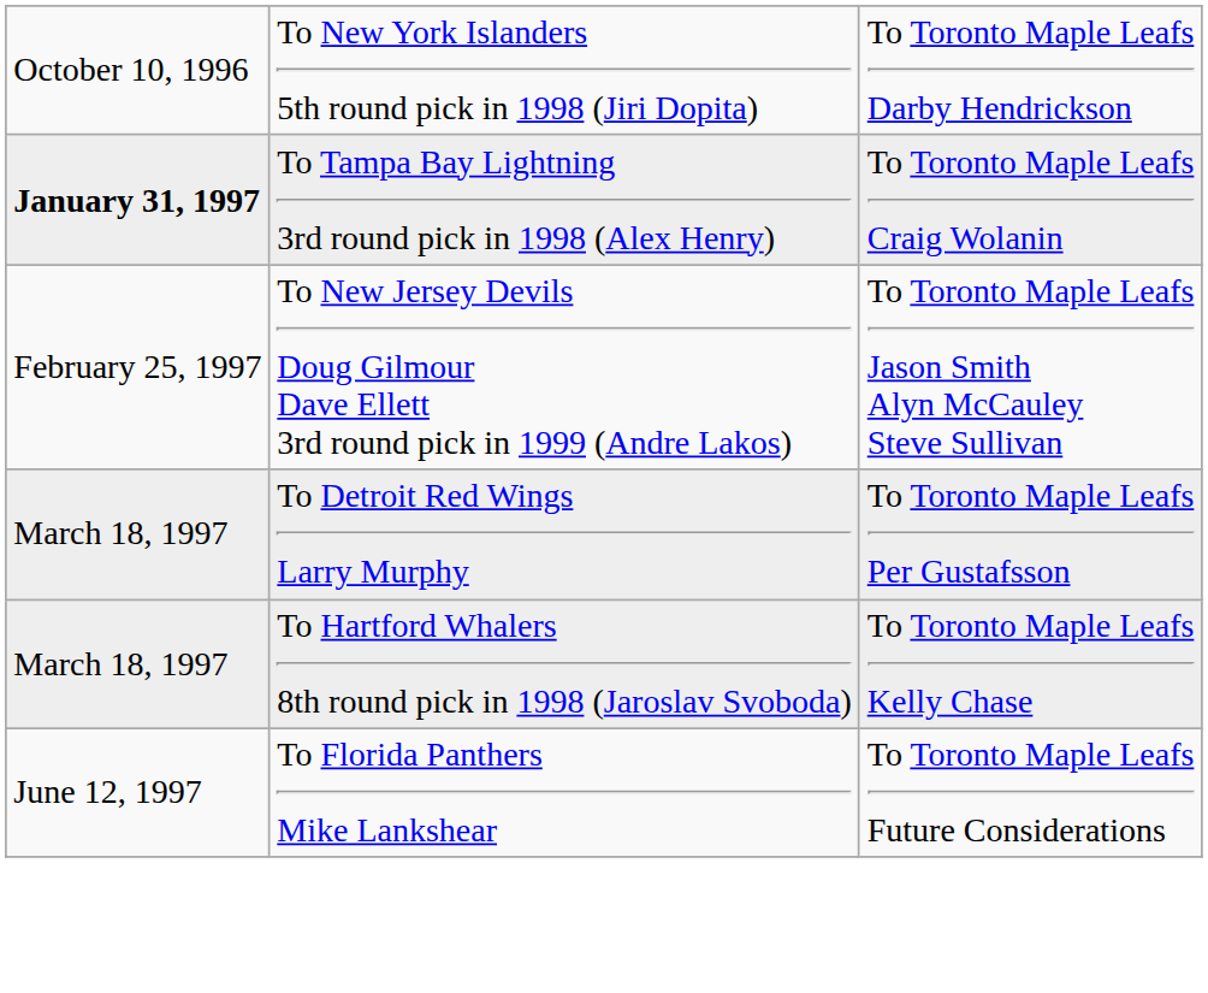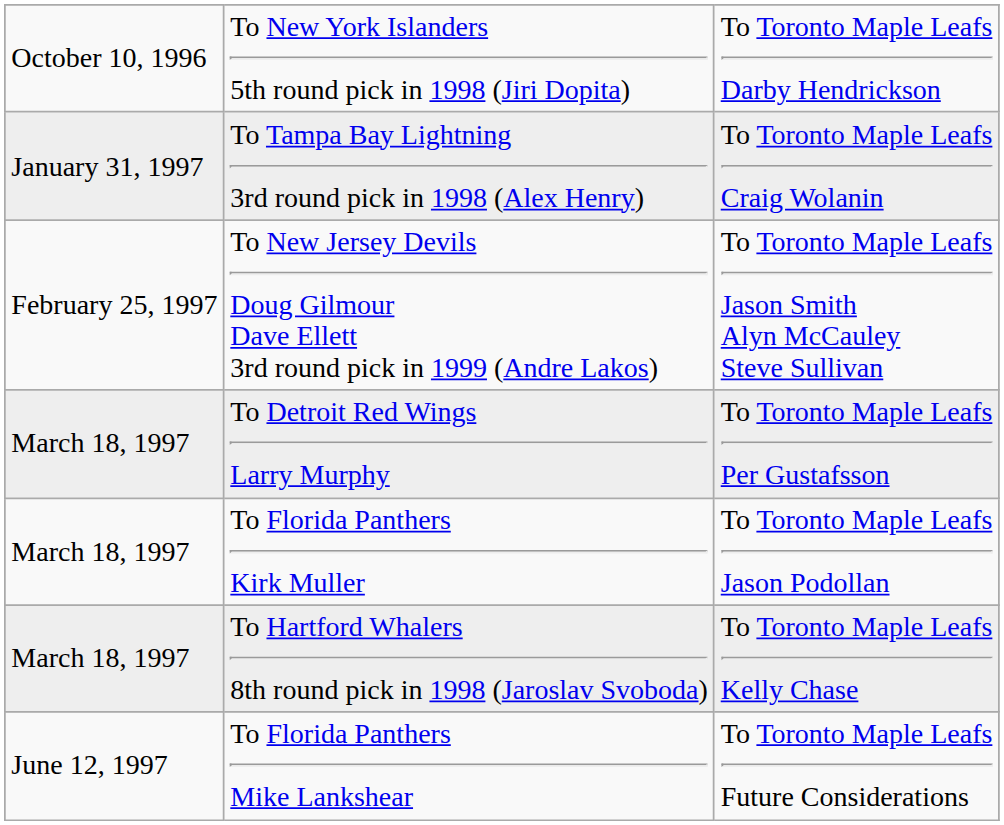 <table class="wikitable">
 <tr>
 <td>October 10, 1996</td>
 <td valign="top">To <a href='#'>New York Islanders</a><hr>5th round pick in <a href='#'>1998</a> (<a href='#'>Jiri Dopita</a>)</td>
 <td valign="top">To <a href='#'>Toronto Maple Leafs</a><hr><a href='#'>Darby Hendrickson</a></td>
 </tr>
 <tr bgcolor="#eeeeee">
-<td><strong>January 31, 1997</strong></td>
+<td>January 31, 1997</td>
 <td valign="top">To <a href='#'>Tampa Bay Lightning</a><hr>3rd round pick in <a href='#'>1998</a> (<a href='#'>Alex Henry</a>)</td>
 <td valign="top">To <a href='#'>Toronto Maple Leafs</a><hr><a href='#'>Craig Wolanin</a></td>
 </tr>
 <tr>
 <td>February 25, 1997</td>
 <td valign="top">To <a href='#'>New Jersey Devils</a><hr><a href='#'>Doug Gilmour</a> <br> <a href='#'>Dave Ellett</a> <br> 3rd round pick in <a href='#'>1999</a> (<a href='#'>Andre Lakos</a>)</td>
 <td valign="top">To <a href='#'>Toronto Maple Leafs</a><hr><a href='#'>Jason Smith</a> <br> <a href='#'>Alyn McCauley</a> <br> <a href='#'>Steve Sullivan</a></td>
 </tr>
 <tr bgcolor="#eeeeee">
 <td>March 18, 1997</td>
 <td valign="top">To <a href='#'>Detroit Red Wings</a><hr><a href='#'>Larry Murphy</a></td>
 <td valign="top">To <a href='#'>Toronto Maple Leafs</a><hr><a href='#'>Per Gustafsson</a></td>
 </tr>
+<tr>
+<td>March 18, 1997</td>
+<td valign="top">To <a href='#'>Florida Panthers</a><hr><a href='#'>Kirk Muller</a></td>
+<td valign="top">To <a href='#'>Toronto Maple Leafs</a><hr><a href='#'>Jason Podollan</a></td>
+</tr>
 <tr bgcolor="#eeeeee">
 <td>March 18, 1997</td>
 <td valign="top">To <a href='#'>Hartford Whalers</a><hr>8th round pick in <a href='#'>1998</a> (<a href='#'>Jaroslav Svoboda</a>)</td>
 <td valign="top">To <a href='#'>Toronto Maple Leafs</a><hr><a href='#'>Kelly Chase</a></td>
 </tr>
 <tr>
 <td>June 12, 1997</td>
 <td valign="top">To <a href='#'>Florida Panthers</a><hr><a href='#'>Mike Lankshear</a></td>
 <td valign="top">To <a href='#'>Toronto Maple Leafs</a><hr>Future Considerations</td>
 </tr>
 </table>
